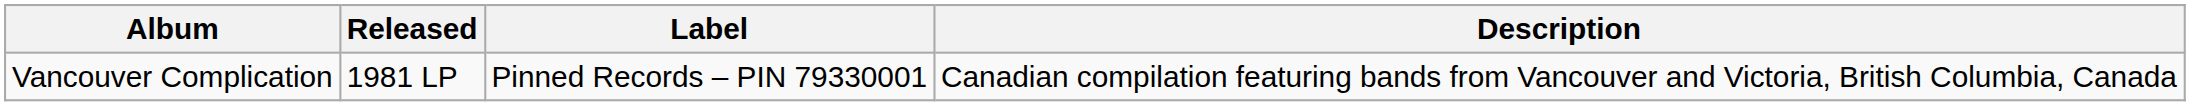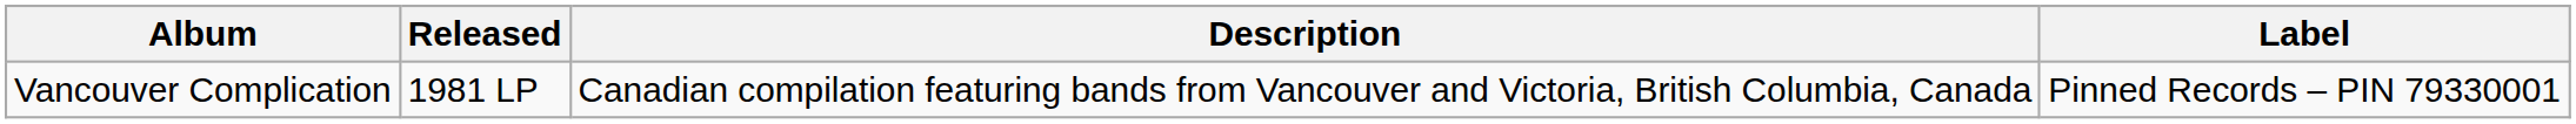 <table class="wikitable" style="font-size: 90%;">
 <tr>
 <th>Album</th>
 <th>Released</th>
+<th>Description</th>
 <th>Label</th>
-<th>Description</th>
 </tr>
 <tr>
 <td>Vancouver Complication </td>
 <td>1981 LP</td>
+<td>Canadian compilation featuring bands from Vancouver and Victoria, British Columbia, Canada</td>
 <td>Pinned Records – PIN 79330001</td>
-<td>Canadian compilation featuring bands from Vancouver and Victoria, British Columbia, Canada</td>
 </tr>
 </table>
